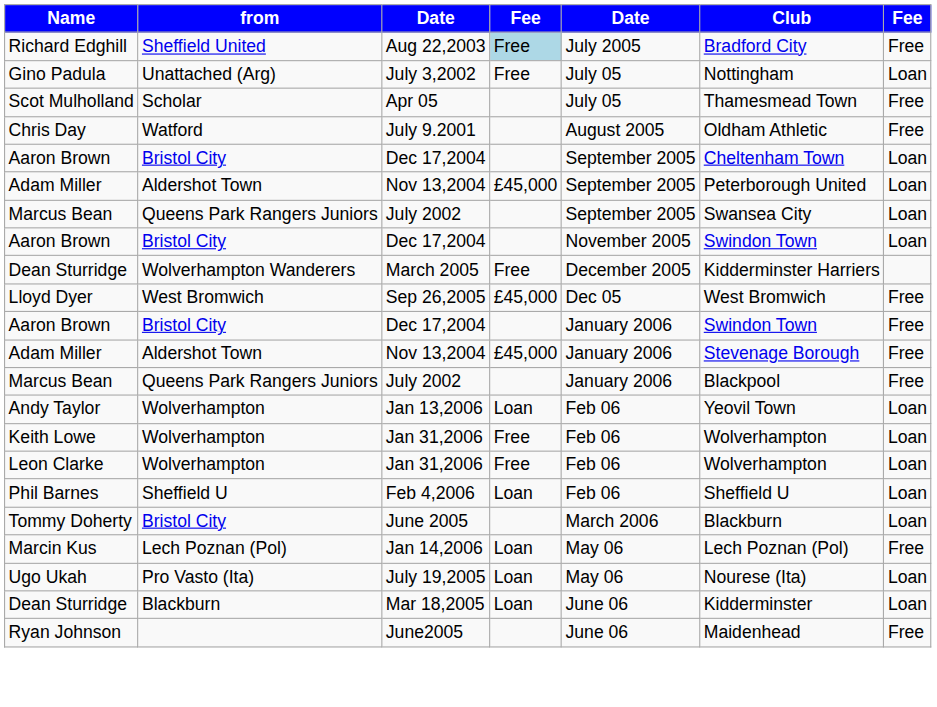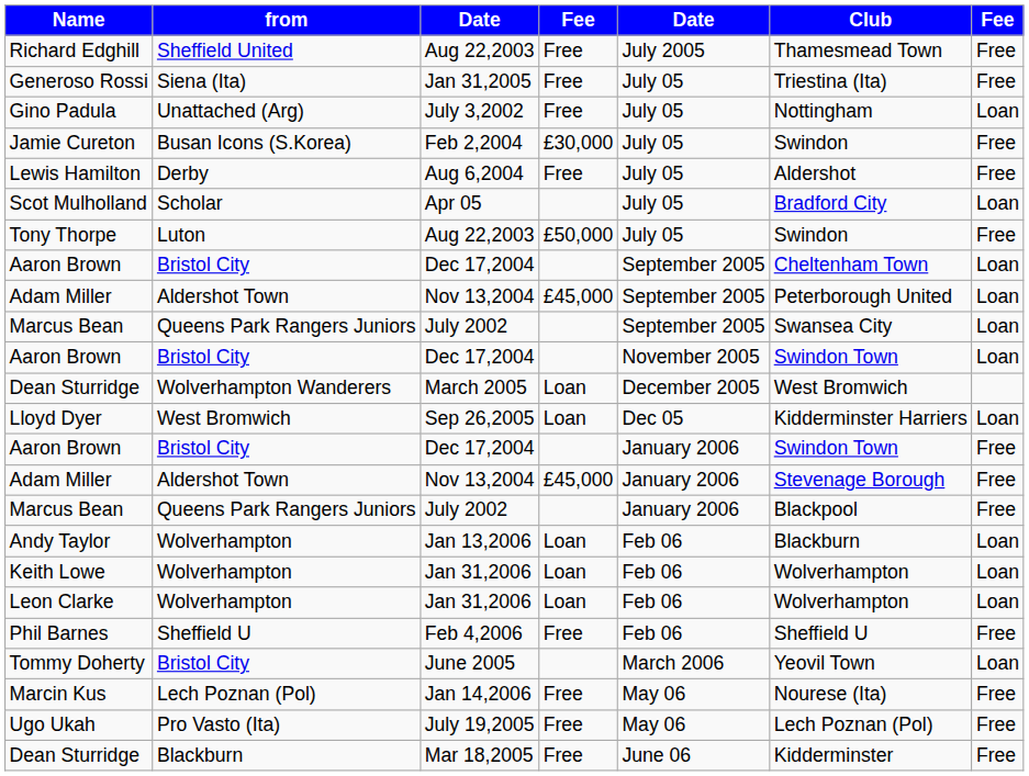 <table class="wikitable">
 <tr>
 <th style="background:#0000FF; color:#FFFFFF; text-align:center;"><strong>Name</strong></th>
 <th style="background:#0000FF; color:#FFFFFF; text-align:center;">from</th>
 <th style="background:#0000FF; color:#FFFFFF; text-align:center;">Date</th>
 <th style="background:#0000FF; color:#FFFFFF; text-align:center;">Fee</th>
 <th style="background:#0000FF; color:#FFFFFF; text-align:center;"><strong>Date</strong></th>
 <th style="background:#0000FF; color:#FFFFFF; text-align:center;">Club</th>
 <th style="background:#0000FF; color:#FFFFFF; text-align:center;"><strong>Fee</strong></th>
 </tr>
 <tr>
 <td>Richard Edghill</td>
 <td><a href='#'>Sheffield United</a></td>
 <td>Aug 22,2003</td>
-<td style="background: lightblue;">Free</td>
+<td>Free</td>
 <td>July 2005</td>
-<td><a href='#'>Bradford City</a></td>
+<td>Thamesmead Town</td>
+<td>Free</td>
+</tr>
+<tr>
+<td>Generoso Rossi</td>
+<td>Siena (Ita)</td>
+<td>Jan 31,2005</td>
+<td>Free</td>
+<td>July 05</td>
+<td>Triestina (Ita)</td>
 <td>Free</td>
 </tr>
 <tr>
 <td>Gino Padula</td>
 <td>Unattached (Arg)</td>
 <td>July 3,2002</td>
 <td>Free</td>
 <td>July 05</td>
 <td>Nottingham</td>
 <td>Loan</td>
 </tr>
 <tr>
+<td>Jamie Cureton</td>
+<td>Busan Icons (S.Korea)</td>
+<td>Feb 2,2004</td>
+<td>£30,000</td>
+<td>July 05</td>
+<td>Swindon</td>
+<td>Free</td>
+</tr>
+<tr>
+<td>Lewis Hamilton</td>
+<td>Derby</td>
+<td>Aug 6,2004</td>
+<td>Free</td>
+<td>July 05</td>
+<td>Aldershot</td>
+<td>Free</td>
+</tr>
+<tr>
 <td>Scot Mulholland</td>
 <td>Scholar</td>
 <td>Apr 05</td>
 <td></td>
 <td>July 05</td>
-<td>Thamesmead Town</td>
-<td>Free</td>
+<td><a href='#'>Bradford City</a></td>
+<td>Loan</td>
 </tr>
 <tr>
-<td>Chris Day</td>
-<td>Watford</td>
-<td>July 9.2001</td>
-<td></td>
-<td>August 2005</td>
-<td>Oldham Athletic</td>
+<td>Tony Thorpe</td>
+<td>Luton</td>
+<td>Aug 22,2003</td>
+<td>£50,000</td>
+<td>July 05</td>
+<td>Swindon</td>
 <td>Free</td>
 </tr>
 <tr>
 <td>Aaron Brown</td>
 <td><a href='#'>Bristol City</a></td>
 <td>Dec 17,2004</td>
 <td></td>
 <td>September 2005</td>
 <td><a href='#'>Cheltenham Town</a></td>
 <td>Loan</td>
 </tr>
 <tr>
 <td>Adam Miller</td>
 <td>Aldershot Town</td>
 <td>Nov 13,2004</td>
 <td>£45,000</td>
 <td>September 2005</td>
 <td>Peterborough United</td>
 <td>Loan</td>
 </tr>
 <tr>
 <td>Marcus Bean</td>
 <td>Queens Park Rangers Juniors</td>
 <td>July 2002</td>
 <td></td>
 <td>September 2005</td>
 <td>Swansea City</td>
 <td>Loan</td>
 </tr>
 <tr>
 <td>Aaron Brown</td>
 <td><a href='#'>Bristol City</a></td>
 <td>Dec 17,2004</td>
 <td></td>
 <td>November 2005</td>
 <td><a href='#'>Swindon Town</a></td>
 <td>Loan</td>
 </tr>
 <tr>
 <td>Dean Sturridge</td>
 <td>Wolverhampton Wanderers</td>
 <td>March 2005</td>
-<td>Free</td>
+<td>Loan</td>
 <td>December 2005</td>
-<td>Kidderminster Harriers</td>
+<td>West Bromwich</td>
 <td></td>
 </tr>
 <tr>
 <td>Lloyd Dyer</td>
 <td>West Bromwich</td>
 <td>Sep 26,2005</td>
-<td>£45,000</td>
+<td>Loan</td>
 <td>Dec 05</td>
-<td>West Bromwich</td>
-<td>Free</td>
+<td>Kidderminster Harriers</td>
+<td>Loan</td>
 </tr>
 <tr>
 <td>Aaron Brown</td>
 <td><a href='#'>Bristol City</a></td>
 <td>Dec 17,2004</td>
 <td></td>
 <td>January 2006</td>
 <td><a href='#'>Swindon Town</a></td>
 <td>Free</td>
 </tr>
 <tr>
 <td>Adam Miller</td>
 <td>Aldershot Town</td>
 <td>Nov 13,2004</td>
 <td>£45,000</td>
 <td>January 2006</td>
 <td><a href='#'>Stevenage Borough</a></td>
 <td>Free</td>
 </tr>
 <tr>
 <td>Marcus Bean</td>
 <td>Queens Park Rangers Juniors</td>
 <td>July 2002</td>
 <td></td>
 <td>January 2006</td>
 <td>Blackpool</td>
 <td>Free</td>
 </tr>
 <tr>
 <td>Andy Taylor</td>
 <td>Wolverhampton</td>
 <td>Jan 13,2006</td>
 <td>Loan</td>
 <td>Feb 06</td>
-<td>Yeovil Town</td>
+<td>Blackburn</td>
 <td>Loan</td>
 </tr>
 <tr>
 <td>Keith Lowe</td>
 <td>Wolverhampton</td>
 <td>Jan 31,2006</td>
-<td>Free</td>
+<td>Loan</td>
 <td>Feb 06</td>
 <td>Wolverhampton</td>
 <td>Loan</td>
 </tr>
 <tr>
 <td>Leon Clarke</td>
 <td>Wolverhampton</td>
 <td>Jan 31,2006</td>
-<td>Free</td>
+<td>Loan</td>
 <td>Feb 06</td>
 <td>Wolverhampton</td>
 <td>Loan</td>
 </tr>
 <tr>
 <td>Phil Barnes</td>
 <td>Sheffield U</td>
 <td>Feb 4,2006</td>
-<td>Loan</td>
+<td>Free</td>
 <td>Feb 06</td>
 <td>Sheffield U</td>
-<td>Loan</td>
+<td>Free</td>
 </tr>
 <tr>
 <td>Tommy Doherty</td>
 <td><a href='#'>Bristol City</a></td>
 <td>June 2005</td>
 <td></td>
 <td>March 2006</td>
-<td>Blackburn</td>
+<td>Yeovil Town</td>
 <td>Loan</td>
 </tr>
 <tr>
 <td>Marcin Kus</td>
 <td>Lech Poznan (Pol)</td>
 <td>Jan 14,2006</td>
-<td>Loan</td>
+<td>Free</td>
 <td>May 06</td>
-<td>Lech Poznan (Pol)</td>
+<td>Nourese (Ita)</td>
 <td>Free</td>
 </tr>
 <tr>
 <td>Ugo Ukah</td>
 <td>Pro Vasto (Ita)</td>
 <td>July 19,2005</td>
-<td>Loan</td>
+<td>Free</td>
 <td>May 06</td>
-<td>Nourese (Ita)</td>
-<td>Loan</td>
+<td>Lech Poznan (Pol)</td>
+<td>Free</td>
 </tr>
 <tr>
 <td>Dean Sturridge</td>
 <td>Blackburn</td>
 <td>Mar 18,2005</td>
-<td>Loan</td>
+<td>Free</td>
 <td>June 06</td>
 <td>Kidderminster</td>
-<td>Loan</td>
-</tr>
-<tr>
-<td>Ryan Johnson</td>
-<td></td>
-<td>June2005</td>
-<td></td>
-<td>June 06</td>
-<td>Maidenhead</td>
 <td>Free</td>
 </tr>
 </table>
